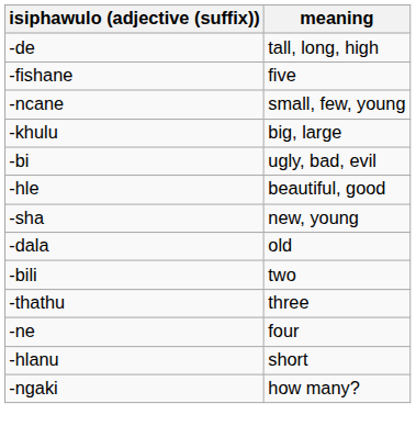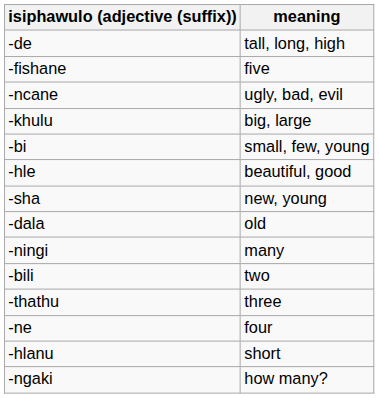 <table class="wikitable">
 <tr>
 <th>isiphawulo (adjective (suffix))</th>
 <th>meaning</th>
 </tr>
 <tr>
 <td>-de</td>
 <td>tall, long, high</td>
 </tr>
 <tr>
 <td>-fishane</td>
 <td>five</td>
 </tr>
 <tr>
 <td>-ncane</td>
-<td>small, few, young</td>
+<td>ugly, bad, evil</td>
 </tr>
 <tr>
 <td>-khulu</td>
 <td>big, large</td>
 </tr>
 <tr>
 <td>-bi</td>
-<td>ugly, bad, evil</td>
+<td>small, few, young</td>
 </tr>
 <tr>
 <td>-hle</td>
 <td>beautiful, good</td>
 </tr>
 <tr>
 <td>-sha</td>
 <td>new, young</td>
 </tr>
 <tr>
 <td>-dala</td>
 <td>old</td>
+</tr>
+<tr>
+<td>-ningi</td>
+<td>many</td>
 </tr>
 <tr>
 <td>-bili</td>
 <td>two</td>
 </tr>
 <tr>
 <td>-thathu</td>
 <td>three</td>
 </tr>
 <tr>
 <td>-ne</td>
 <td>four</td>
 </tr>
 <tr>
 <td>-hlanu</td>
 <td>short</td>
 </tr>
 <tr>
 <td>-ngaki</td>
 <td>how many?</td>
 </tr>
 </table>
